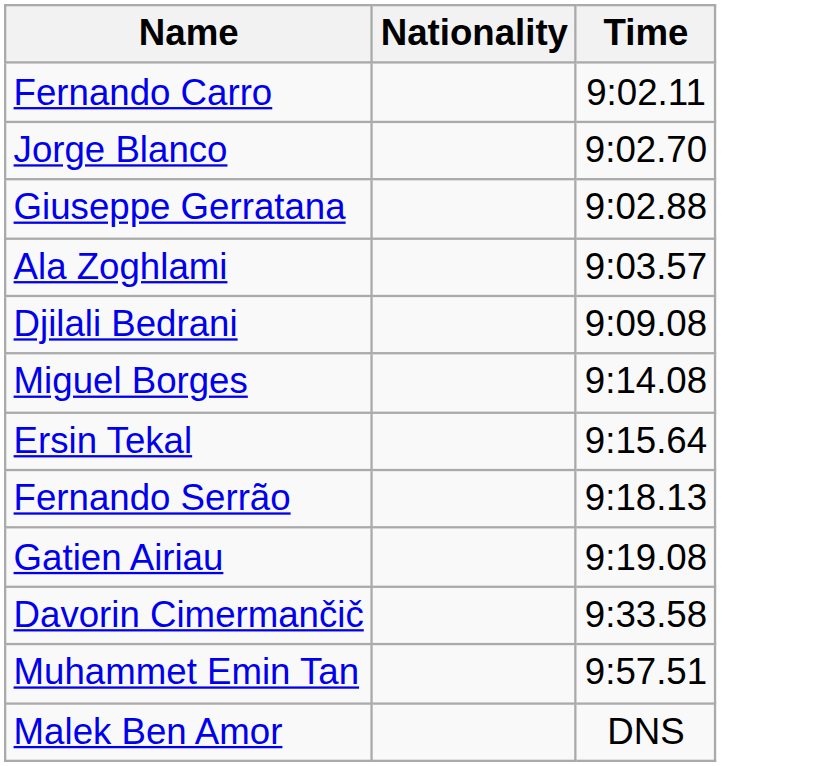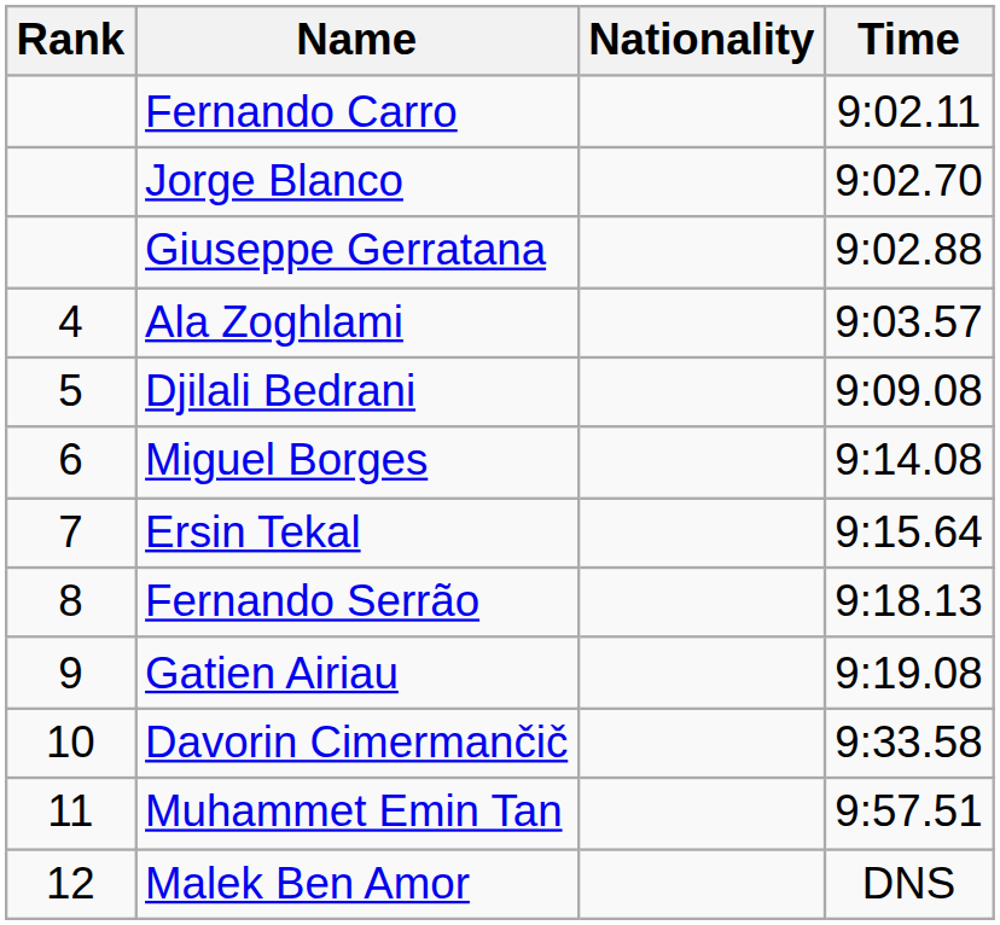 <table class="wikitable sortable"  style="text-align:center">
 <tr>
+<th>Rank</th>
 <th>Name</th>
 <th>Nationality</th>
 <th>Time</th>
 </tr>
 <tr>
+<td></td>
 <td align=left><a href='#'>Fernando Carro</a></td>
 <td align=left></td>
 <td>9:02.11</td>
 </tr>
 <tr>
+<td></td>
 <td align=left><a href='#'>Jorge Blanco</a></td>
 <td align=left></td>
 <td>9:02.70</td>
 </tr>
 <tr>
+<td></td>
 <td align=left><a href='#'>Giuseppe Gerratana</a></td>
 <td align=left></td>
 <td>9:02.88</td>
 </tr>
 <tr>
+<td>4</td>
 <td align=left><a href='#'>Ala Zoghlami</a></td>
 <td align=left></td>
 <td>9:03.57</td>
 </tr>
 <tr>
+<td>5</td>
 <td align=left><a href='#'>Djilali Bedrani</a></td>
 <td align=left></td>
 <td>9:09.08</td>
 </tr>
 <tr>
+<td>6</td>
 <td align=left><a href='#'>Miguel Borges</a></td>
 <td align=left></td>
 <td>9:14.08</td>
 </tr>
 <tr>
+<td>7</td>
 <td align=left><a href='#'>Ersin Tekal</a></td>
 <td align=left></td>
 <td>9:15.64</td>
 </tr>
 <tr>
+<td>8</td>
 <td align=left><a href='#'>Fernando Serrão</a></td>
 <td align=left></td>
 <td>9:18.13</td>
 </tr>
 <tr>
+<td>9</td>
 <td align=left><a href='#'>Gatien Airiau</a></td>
 <td align=left></td>
 <td>9:19.08</td>
 </tr>
 <tr>
+<td>10</td>
 <td align=left><a href='#'>Davorin Cimermančič</a></td>
 <td align=left></td>
 <td>9:33.58</td>
 </tr>
 <tr>
+<td>11</td>
 <td align=left><a href='#'>Muhammet Emin Tan</a></td>
 <td align=left></td>
 <td>9:57.51</td>
 </tr>
 <tr>
+<td>12</td>
 <td align=left><a href='#'>Malek Ben Amor</a></td>
 <td align=left></td>
 <td>DNS</td>
 </tr>
 </table>
